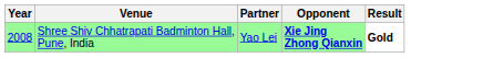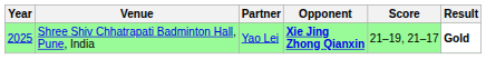 <table class="sortable wikitable" style="font-size: 90%;">
 <tr>
 <th>Year</th>
 <th>Venue</th>
 <th>Partner</th>
 <th>Opponent</th>
+<th>Score</th>
 <th>Result</th>
 </tr>
 <tr style="background:#98FB98">
-<td align="center"><a href='#'>2008</a></td>
+<td align="center"><a href='#'>2025</a></td>
 <td align="left"><a href='#'>Shree Shiv Chhatrapati Badminton Hall</a>,<br><a href='#'>Pune</a>, India</td>
 <td align="left"> <a href='#'>Yao Lei</a></td>
 <td align="left"><strong> <a href='#'>Xie Jing</a><br> <a href='#'>Zhong Qianxin</a></strong></td>
+<td align="left">21–19, 21–17</td>
 <td style="text-align:left; background:white"> <strong>Gold</strong></td>
 </tr>
 </table>
